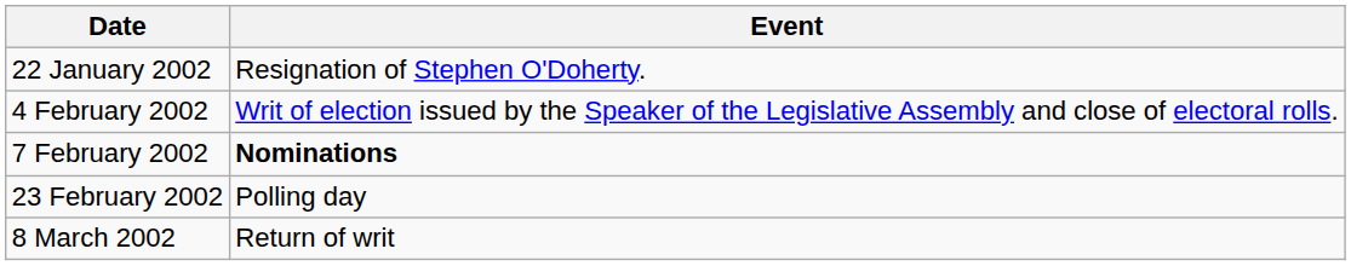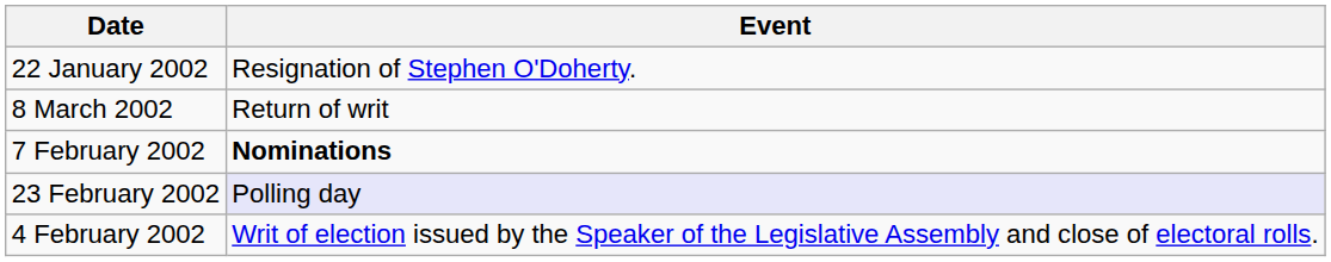 <table class="wikitable">
 <tr>
 <th>Date</th>
 <th>Event</th>
 </tr>
 <tr>
 <td>22 January 2002</td>
 <td>Resignation of <a href='#'>Stephen O'Doherty</a>.</td>
 </tr>
 <tr>
-<td>4 February 2002</td>
-<td><a href='#'>Writ of election</a> issued by the <a href='#'>Speaker of the Legislative Assembly</a> and close of <a href='#'>electoral rolls</a>.</td>
+<td>8 March 2002</td>
+<td>Return of writ</td>
 </tr>
 <tr>
 <td>7 February 2002</td>
 <td><strong>Nominations</strong></td>
 </tr>
 <tr>
 <td>23 February 2002</td>
-<td>Polling day</td>
+<td style="background: lavender;">Polling day</td>
 </tr>
 <tr>
-<td>8 March 2002</td>
-<td>Return of writ</td>
+<td>4 February 2002</td>
+<td><a href='#'>Writ of election</a> issued by the <a href='#'>Speaker of the Legislative Assembly</a> and close of <a href='#'>electoral rolls</a>.</td>
 </tr>
 </table>
